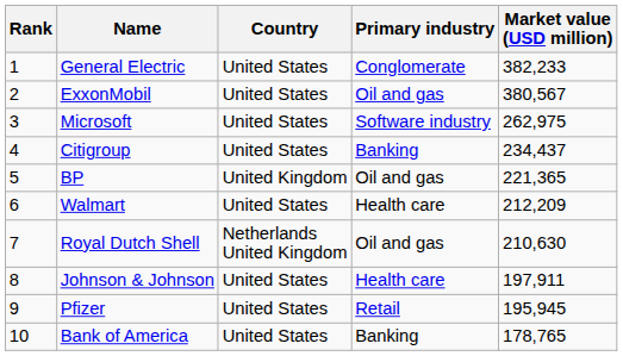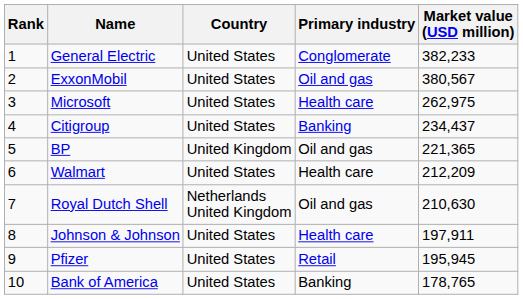 <table class="wikitable sortable">
 <tr>
 <th>Rank</th>
 <th>Name</th>
 <th>Country</th>
 <th>Primary industry</th>
 <th>Market value<br>(<a href='#'>USD</a> million)</th>
 </tr>
 <tr>
 <td>1</td>
 <td><a href='#'>General Electric</a></td>
 <td>United States</td>
 <td><a href='#'>Conglomerate</a></td>
 <td>382,233</td>
 </tr>
 <tr>
 <td>2</td>
 <td><a href='#'>ExxonMobil</a></td>
 <td>United States</td>
 <td><a href='#'>Oil and gas</a></td>
 <td>380,567</td>
 </tr>
 <tr>
 <td>3</td>
 <td><a href='#'>Microsoft</a></td>
 <td>United States</td>
-<td><a href='#'>Software industry</a></td>
+<td><a href='#'>Health care</a></td>
 <td>262,975</td>
 </tr>
 <tr>
 <td>4</td>
 <td><a href='#'>Citigroup</a></td>
 <td>United States</td>
 <td><a href='#'>Banking</a></td>
 <td>234,437</td>
 </tr>
 <tr>
 <td>5</td>
 <td><a href='#'>BP</a></td>
 <td>United Kingdom</td>
 <td>Oil and gas</td>
 <td>221,365</td>
 </tr>
 <tr>
 <td>6</td>
 <td><a href='#'>Walmart</a></td>
 <td>United States</td>
 <td>Health care</td>
 <td>212,209</td>
 </tr>
 <tr>
 <td>7</td>
 <td><a href='#'>Royal Dutch Shell</a></td>
 <td>Netherlands<br>United Kingdom</td>
 <td>Oil and gas</td>
 <td>210,630</td>
 </tr>
 <tr>
 <td>8</td>
 <td><a href='#'>Johnson & Johnson</a></td>
 <td>United States</td>
 <td><a href='#'>Health care</a></td>
 <td>197,911</td>
 </tr>
 <tr>
 <td>9</td>
 <td><a href='#'>Pfizer</a></td>
 <td>United States</td>
 <td><a href='#'>Retail</a></td>
 <td>195,945</td>
 </tr>
 <tr>
 <td>10</td>
 <td><a href='#'>Bank of America</a></td>
 <td>United States</td>
 <td>Banking</td>
 <td>178,765</td>
 </tr>
 </table>
